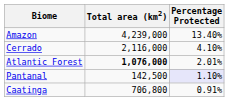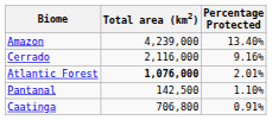 <table class="wikitable sortable" style="text-align:right;">
 <tr>
 <th>Biome</th>
 <th>Total area (km<sup>2</sup>)</th>
 <th>Percentage<br>Protected</th>
 </tr>
 <tr>
 <td style="text-align:left;"><a href='#'>Amazon</a></td>
 <td>4,239,000</td>
 <td>13.40%</td>
 </tr>
 <tr>
 <td style="text-align:left;"><a href='#'>Cerrado</a></td>
 <td>2,116,000</td>
-<td>4.10%</td>
+<td>9.16%</td>
 </tr>
 <tr>
 <td style="text-align:left;"><a href='#'>Atlantic Forest</a></td>
 <td><strong>1,076,000</strong></td>
 <td>2.01%</td>
 </tr>
 <tr>
 <td style="text-align:left;"><a href='#'>Pantanal</a></td>
 <td>142,500</td>
-<td style="background: lavender;">1.10%</td>
+<td>1.10%</td>
 </tr>
 <tr>
 <td style="text-align:left;"><a href='#'>Caatinga</a></td>
 <td>706,800</td>
 <td>0.91%</td>
 </tr>
 </table>
